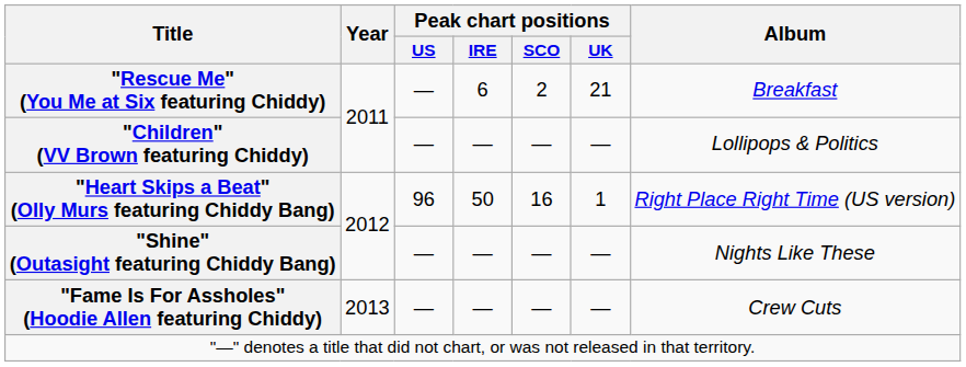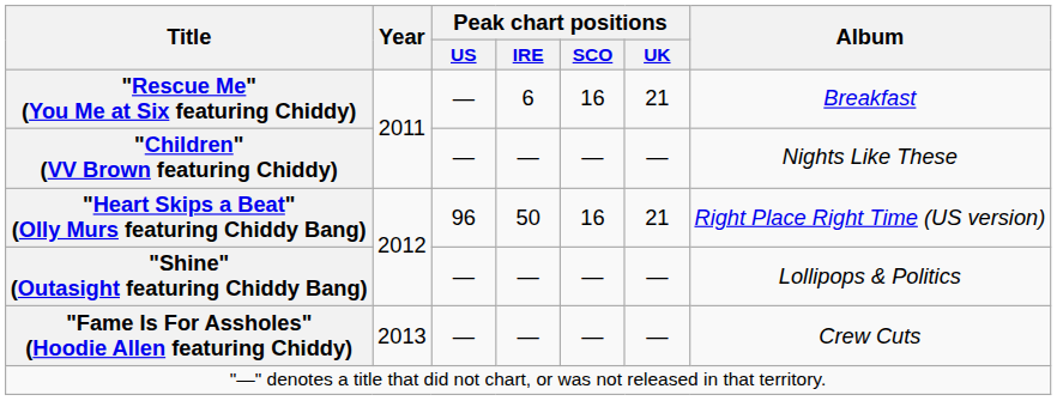 <table class="wikitable plainrowheaders" style="text-align:center;" border="1">
 <tr>
 <th scope="col" rowspan="2">Title</th>
 <th scope="col" rowspan="2">Year</th>
 <th scope="col" colspan="4">Peak chart positions</th>
 <th scope="col" rowspan="2">Album</th>
 </tr>
 <tr>
 <th scope="col" style="width:3em;font-size:85%;"><a href='#'>US</a><br></th>
 <th scope="col" style="width:3em;font-size:85%;"><a href='#'>IRE</a><br></th>
 <th scope="col" style="width:3em;font-size:85%;"><a href='#'>SCO</a><br></th>
 <th scope="col" style="width:3em;font-size:85%;"><a href='#'>UK</a><br></th>
 </tr>
 <tr>
 <th scope="row">"<a href='#'>Rescue Me</a>"<br><span>(<a href='#'>You Me at Six</a> featuring Chiddy)</span></th>
 <td rowspan="2">2011</td>
 <td>—</td>
 <td>6</td>
-<td>2</td>
+<td>16</td>
 <td>21</td>
 <td><em><a href='#'>Breakfast</a></em></td>
 </tr>
 <tr>
 <th scope="row">"<a href='#'>Children</a>"<br><span>(<a href='#'>VV Brown</a> featuring Chiddy)</span></th>
 <td>—</td>
 <td>—</td>
 <td>—</td>
 <td>—</td>
-<td><em>Lollipops & Politics</em></td>
+<td><em>Nights Like These</em></td>
 </tr>
 <tr>
 <th scope="row">"<a href='#'>Heart Skips a Beat</a>"<br><span>(<a href='#'>Olly Murs</a> featuring Chiddy Bang)</span></th>
 <td rowspan="2">2012</td>
 <td>96</td>
 <td>50</td>
 <td>16</td>
-<td>1</td>
+<td>21</td>
 <td><em><a href='#'>Right Place Right Time</a> (US version)</em></td>
 </tr>
 <tr>
 <th scope="row">"Shine"<br><span>(<a href='#'>Outasight</a> featuring Chiddy Bang)</span></th>
 <td>—</td>
 <td>—</td>
 <td>—</td>
 <td>—</td>
-<td><em>Nights Like These</em></td>
+<td><em>Lollipops & Politics</em></td>
 </tr>
 <tr>
 <th scope="row">"Fame Is For Assholes"<br><span>(<a href='#'>Hoodie Allen</a> featuring Chiddy)</span></th>
 <td>2013</td>
 <td>—</td>
 <td>—</td>
 <td>—</td>
 <td>—</td>
 <td><em>Crew Cuts</em></td>
 </tr>
 <tr>
 <td colspan="13" style="font-size:85%;">"—" denotes a title that did not chart, or was not released in that territory.</td>
 </tr>
 </table>
